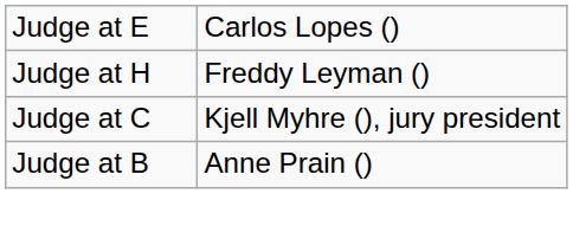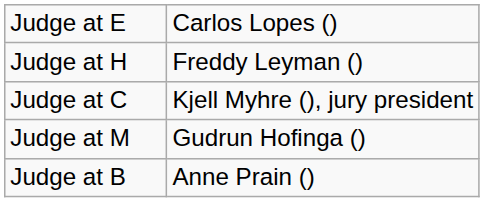 <table class="wikitable">
 <tr>
 <td width=100>Judge at E</td>
 <td>Carlos Lopes ()</td>
 </tr>
 <tr>
 <td>Judge at H</td>
 <td>Freddy Leyman ()</td>
 </tr>
 <tr>
 <td>Judge at C</td>
 <td>Kjell Myhre (), jury president</td>
 </tr>
 <tr>
+<td>Judge at M</td>
+<td>Gudrun Hofinga ()</td>
+</tr>
+<tr>
 <td>Judge at B</td>
 <td>Anne Prain ()</td>
 </tr>
 </table>
